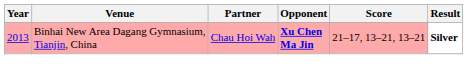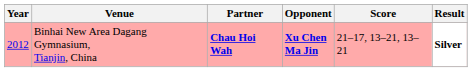 <table class="sortable wikitable" style="font-size: 90%;">
 <tr>
 <th>Year</th>
 <th>Venue</th>
 <th>Partner</th>
 <th>Opponent</th>
 <th>Score</th>
 <th>Result</th>
 </tr>
 <tr style="background:#FFAAAA">
-<td align="center"><a href='#'>2013</a></td>
+<td align="center"><a href='#'>2012</a></td>
 <td align="left">Binhai New Area Dagang Gymnasium,<br><a href='#'>Tianjin</a>, China</td>
-<td align="left"> <a href='#'>Chau Hoi Wah</a></td>
+<td align="left"><strong> <a href='#'>Chau Hoi Wah</a></strong></td>
 <td align="left"><strong> <a href='#'>Xu Chen</a><br> <a href='#'>Ma Jin</a></strong></td>
 <td align="left">21–17, 13–21, 13–21</td>
 <td style="text-align:left; background:white"> <strong>Silver</strong></td>
 </tr>
 </table>
